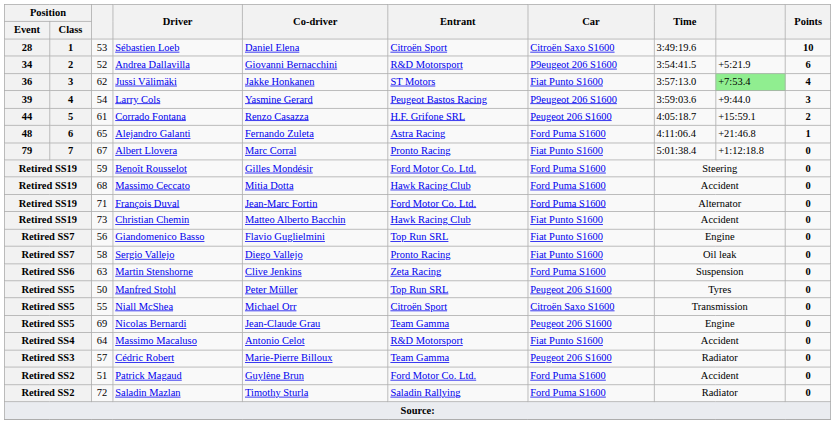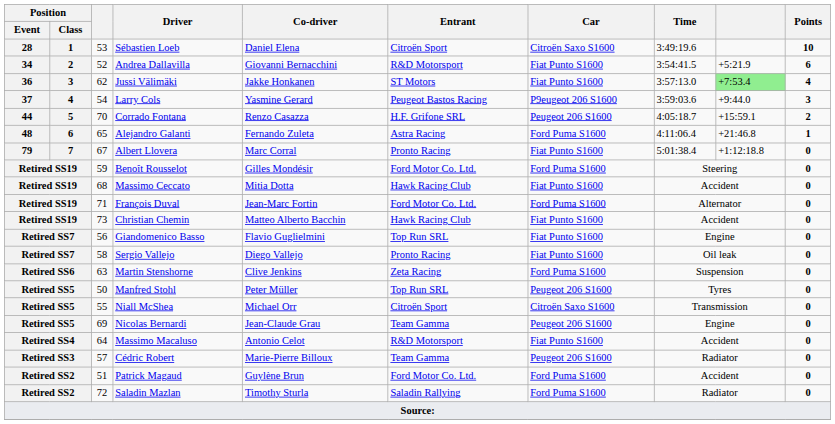 <table class="wikitable" width=85% style="font-size: 85%;">
 <tr>
 <th colspan="2">Position</th>
 <th rowspan="2"></th>
 <th rowspan="2">Driver</th>
 <th rowspan="2">Co-driver</th>
 <th rowspan="2">Entrant</th>
 <th rowspan="2">Car</th>
 <th rowspan="2">Time</th>
 <th rowspan="2"></th>
 <th rowspan="2">Points</th>
 </tr>
 <tr>
 <th>Event</th>
 <th>Class</th>
 </tr>
 <tr>
 <th>28</th>
 <th>1</th>
 <td align="center">53</td>
 <td> <a href='#'>Sébastien Loeb</a></td>
 <td> <a href='#'>Daniel Elena</a></td>
 <td> <a href='#'>Citroën Sport</a></td>
 <td><a href='#'>Citroën Saxo S1600</a></td>
 <td>3:49:19.6</td>
 <td></td>
 <td align="center"><strong>10</strong></td>
 </tr>
 <tr>
 <th>34</th>
 <th>2</th>
 <td align="center">52</td>
 <td> <a href='#'>Andrea Dallavilla</a></td>
 <td> <a href='#'>Giovanni Bernacchini</a></td>
 <td> <a href='#'>R&D Motorsport</a></td>
-<td><a href='#'>P9eugeot 206 S1600</a></td>
+<td><a href='#'>Fiat Punto S1600</a></td>
 <td>3:54:41.5</td>
 <td>+5:21.9</td>
 <td align="center"><strong>6</strong></td>
 </tr>
 <tr>
 <th>36</th>
 <th>3</th>
 <td align="center">62</td>
 <td> <a href='#'>Jussi Välimäki</a></td>
 <td> <a href='#'>Jakke Honkanen</a></td>
 <td> <a href='#'>ST Motors</a></td>
 <td><a href='#'>Fiat Punto S1600</a></td>
 <td>3:57:13.0</td>
 <td style="background: lightgreen;">+7:53.4</td>
 <td align="center"><strong>4</strong></td>
 </tr>
 <tr>
-<th>39</th>
+<th>37</th>
 <th>4</th>
 <td align="center">54</td>
 <td> <a href='#'>Larry Cols</a></td>
 <td> <a href='#'>Yasmine Gerard</a></td>
 <td> <a href='#'>Peugeot Bastos Racing</a></td>
 <td><a href='#'>P9eugeot 206 S1600</a></td>
 <td>3:59:03.6</td>
 <td>+9:44.0</td>
 <td align="center"><strong>3</strong></td>
 </tr>
 <tr>
 <th>44</th>
 <th>5</th>
-<td align="center">61</td>
+<td align="center">70</td>
 <td> <a href='#'>Corrado Fontana</a></td>
 <td> <a href='#'>Renzo Casazza</a></td>
 <td> <a href='#'>H.F. Grifone SRL</a></td>
 <td><a href='#'>Peugeot 206 S1600</a></td>
 <td>4:05:18.7</td>
 <td>+15:59.1</td>
 <td align="center"><strong>2</strong></td>
 </tr>
 <tr>
 <th>48</th>
 <th>6</th>
 <td align="center">65</td>
 <td> <a href='#'>Alejandro Galanti</a></td>
 <td> <a href='#'>Fernando Zuleta</a></td>
 <td> <a href='#'>Astra Racing</a></td>
 <td><a href='#'>Ford Puma S1600</a></td>
 <td>4:11:06.4</td>
 <td>+21:46.8</td>
 <td align="center"><strong>1</strong></td>
 </tr>
 <tr>
 <th>79</th>
 <th>7</th>
 <td align="center">67</td>
 <td> <a href='#'>Albert Llovera</a></td>
 <td> <a href='#'>Marc Corral</a></td>
 <td> <a href='#'>Pronto Racing</a></td>
 <td><a href='#'>Fiat Punto S1600</a></td>
 <td>5:01:38.4</td>
 <td>+1:12:18.8</td>
 <td align="center"><strong>0</strong></td>
 </tr>
 <tr>
 <th colspan="2">Retired SS19</th>
 <td align="center">59</td>
 <td> <a href='#'>Benoît Rousselot</a></td>
 <td> <a href='#'>Gilles Mondésir</a></td>
 <td> <a href='#'>Ford Motor Co. Ltd.</a></td>
 <td><a href='#'>Ford Puma S1600</a></td>
 <td align="center" colspan="2">Steering</td>
 <td align="center"><strong>0</strong></td>
 </tr>
 <tr>
 <th colspan="2">Retired SS19</th>
 <td align="center">68</td>
 <td> <a href='#'>Massimo Ceccato</a></td>
 <td> <a href='#'>Mitia Dotta</a></td>
 <td> <a href='#'>Hawk Racing Club</a></td>
-<td><a href='#'>Ford Puma S1600</a></td>
+<td><a href='#'>Fiat Punto S1600</a></td>
 <td align="center" colspan="2">Accident</td>
 <td align="center"><strong>0</strong></td>
 </tr>
 <tr>
 <th colspan="2">Retired SS19</th>
 <td align="center">71</td>
 <td> <a href='#'>François Duval</a></td>
 <td> <a href='#'>Jean-Marc Fortin</a></td>
 <td> <a href='#'>Ford Motor Co. Ltd.</a></td>
 <td><a href='#'>Ford Puma S1600</a></td>
 <td align="center" colspan="2">Alternator</td>
 <td align="center"><strong>0</strong></td>
 </tr>
 <tr>
 <th colspan="2">Retired SS19</th>
 <td align="center">73</td>
 <td> <a href='#'>Christian Chemin</a></td>
 <td> <a href='#'>Matteo Alberto Bacchin</a></td>
 <td> <a href='#'>Hawk Racing Club</a></td>
 <td><a href='#'>Fiat Punto S1600</a></td>
 <td align="center" colspan="2">Accident</td>
 <td align="center"><strong>0</strong></td>
 </tr>
 <tr>
 <th colspan="2">Retired SS7</th>
 <td align="center">56</td>
 <td> <a href='#'>Giandomenico Basso</a></td>
 <td> <a href='#'>Flavio Guglielmini</a></td>
 <td> <a href='#'>Top Run SRL</a></td>
 <td><a href='#'>Fiat Punto S1600</a></td>
 <td align="center" colspan="2">Engine</td>
 <td align="center"><strong>0</strong></td>
 </tr>
 <tr>
 <th colspan="2">Retired SS7</th>
 <td align="center">58</td>
 <td> <a href='#'>Sergio Vallejo</a></td>
 <td> <a href='#'>Diego Vallejo</a></td>
 <td> <a href='#'>Pronto Racing</a></td>
 <td><a href='#'>Fiat Punto S1600</a></td>
 <td align="center" colspan="2">Oil leak</td>
 <td align="center"><strong>0</strong></td>
 </tr>
 <tr>
 <th colspan="2">Retired SS6</th>
 <td align="center">63</td>
 <td> <a href='#'>Martin Stenshorne</a></td>
 <td> <a href='#'>Clive Jenkins</a></td>
 <td> <a href='#'>Zeta Racing</a></td>
 <td><a href='#'>Ford Puma S1600</a></td>
 <td align="center" colspan="2">Suspension</td>
 <td align="center"><strong>0</strong></td>
 </tr>
 <tr>
 <th colspan="2">Retired SS5</th>
 <td align="center">50</td>
 <td> <a href='#'>Manfred Stohl</a></td>
 <td> <a href='#'>Peter Müller</a></td>
 <td> <a href='#'>Top Run SRL</a></td>
 <td><a href='#'>Peugeot 206 S1600</a></td>
 <td align="center" colspan="2">Tyres</td>
 <td align="center"><strong>0</strong></td>
 </tr>
 <tr>
 <th colspan="2">Retired SS5</th>
 <td align="center">55</td>
 <td> <a href='#'>Niall McShea</a></td>
 <td> <a href='#'>Michael Orr</a></td>
 <td> <a href='#'>Citroën Sport</a></td>
 <td><a href='#'>Citroën Saxo S1600</a></td>
 <td align="center" colspan="2">Transmission</td>
 <td align="center"><strong>0</strong></td>
 </tr>
 <tr>
 <th colspan="2">Retired SS5</th>
 <td align="center">69</td>
 <td> <a href='#'>Nicolas Bernardi</a></td>
 <td> <a href='#'>Jean-Claude Grau</a></td>
 <td> <a href='#'>Team Gamma</a></td>
 <td><a href='#'>Peugeot 206 S1600</a></td>
 <td align="center" colspan="2">Engine</td>
 <td align="center"><strong>0</strong></td>
 </tr>
 <tr>
 <th colspan="2">Retired SS4</th>
 <td align="center">64</td>
 <td> <a href='#'>Massimo Macaluso</a></td>
 <td> <a href='#'>Antonio Celot</a></td>
 <td> <a href='#'>R&D Motorsport</a></td>
 <td><a href='#'>Fiat Punto S1600</a></td>
 <td align="center" colspan="2">Accident</td>
 <td align="center"><strong>0</strong></td>
 </tr>
 <tr>
 <th colspan="2">Retired SS3</th>
 <td align="center">57</td>
 <td> <a href='#'>Cédric Robert</a></td>
 <td> <a href='#'>Marie-Pierre Billoux</a></td>
 <td> <a href='#'>Team Gamma</a></td>
 <td><a href='#'>Peugeot 206 S1600</a></td>
 <td align="center" colspan="2">Radiator</td>
 <td align="center"><strong>0</strong></td>
 </tr>
 <tr>
 <th colspan="2">Retired SS2</th>
 <td align="center">51</td>
 <td> <a href='#'>Patrick Magaud</a></td>
 <td> <a href='#'>Guylène Brun</a></td>
 <td> <a href='#'>Ford Motor Co. Ltd.</a></td>
 <td><a href='#'>Ford Puma S1600</a></td>
 <td align="center" colspan="2">Accident</td>
 <td align="center"><strong>0</strong></td>
 </tr>
 <tr>
 <th colspan="2">Retired SS2</th>
 <td align="center">72</td>
 <td> <a href='#'>Saladin Mazlan</a></td>
 <td> <a href='#'>Timothy Sturla</a></td>
 <td> <a href='#'>Saladin Rallying</a></td>
 <td><a href='#'>Ford Puma S1600</a></td>
 <td align="center" colspan="2">Radiator</td>
 <td align="center"><strong>0</strong></td>
 </tr>
 <tr>
 <td style="background-color:#EAECF0; text-align:center" colspan="10"><strong>Source:</strong></td>
 </tr>
 <tr>
 </tr>
 </table>
